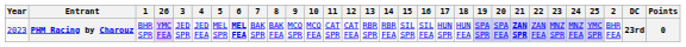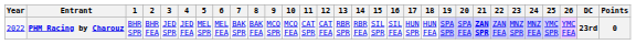 <table class="wikitable" style="text-align:center; font-size:85%">
 <tr>
 <th>Year</th>
 <th>Entrant</th>
 <th>1</th>
-<th>26</th>
+<th>2</th>
 <th>3</th>
 <th>4</th>
 <th>5</th>
 <th>6</th>
 <th>7</th>
 <th>8</th>
 <th>9</th>
 <th>10</th>
 <th>11</th>
 <th>12</th>
 <th>13</th>
 <th>14</th>
 <th>15</th>
 <th>16</th>
 <th>17</th>
 <th>18</th>
 <th>19</th>
 <th>20</th>
 <th>21</th>
 <th>22</th>
 <th>23</th>
 <th>24</th>
 <th>25</th>
-<th>2</th>
+<th>26</th>
 <th>DC</th>
 <th>Points</th>
 </tr>
 <tr>
-<td><a href='#'>2023</a></td>
+<td><a href='#'>2022</a></td>
 <th nowrap><a href='#'>PHM Racing</a> by <a href='#'>Charouz</a></th>
 <td style="background:#;"><a href='#'>BHR<br>SPR</a></td>
-<td style="background:#EFCFFF;"><a href='#'>YMC<br>FEA</a><br></td>
+<td style="background:#;"><a href='#'>BHR<br>FEA</a></td>
 <td style="background:#;"><a href='#'>JED<br>SPR</a></td>
 <td style="background:#;"><a href='#'>JED<br>FEA</a></td>
 <td style="background:#;"><a href='#'>MEL<br>SPR</a></td>
-<td style="background:#;"><strong><a href='#'>MEL<br>FEA</a></strong></td>
+<td style="background:#;"><a href='#'>MEL<br>FEA</a></td>
 <td style="background:#;"><a href='#'>BAK<br>SPR</a></td>
 <td style="background:#;"><a href='#'>BAK<br>FEA</a></td>
 <td style="background:#;"><a href='#'>MCO<br>SPR</a></td>
 <td style="background:#;"><a href='#'>MCO<br>FEA</a></td>
 <td style="background:#;"><a href='#'>CAT<br>SPR</a></td>
 <td style="background:#;"><a href='#'>CAT<br>FEA</a></td>
 <td style="background:#;"><a href='#'>RBR<br>SPR</a></td>
 <td style="background:#;"><a href='#'>RBR<br>FEA</a></td>
 <td style="background:#;"><a href='#'>SIL<br>SPR</a></td>
 <td style="background:#;"><a href='#'>SIL<br>FEA</a></td>
 <td style="background:#;"><a href='#'>HUN<br>SPR</a></td>
 <td style="background:#;"><a href='#'>HUN<br>FEA</a></td>
 <td style="background:#CFCFFF;"><a href='#'>SPA<br>SPR</a><br></td>
 <td style="background:#CFCFFF;"><a href='#'>SPA<br>FEA</a><br></td>
 <td style="background:#CFCFFF;"><strong><a href='#'>ZAN<br>SPR</a><br></strong></td>
 <td style="background:#CFCFFF;"><a href='#'>ZAN<br>FEA</a><br></td>
 <td style="background:#CFCFFF;"><a href='#'>MNZ<br>SPR</a><br></td>
 <td style="background:#CFCFFF;"><a href='#'>MNZ<br>FEA</a><br></td>
 <td style="background:#CFCFFF;"><a href='#'>YMC<br>SPR</a><br></td>
-<td style="background:#;"><a href='#'>BHR<br>FEA</a></td>
+<td style="background:#EFCFFF;"><a href='#'>YMC<br>FEA</a><br></td>
 <th>23rd</th>
 <th>0</th>
 </tr>
 </table>
